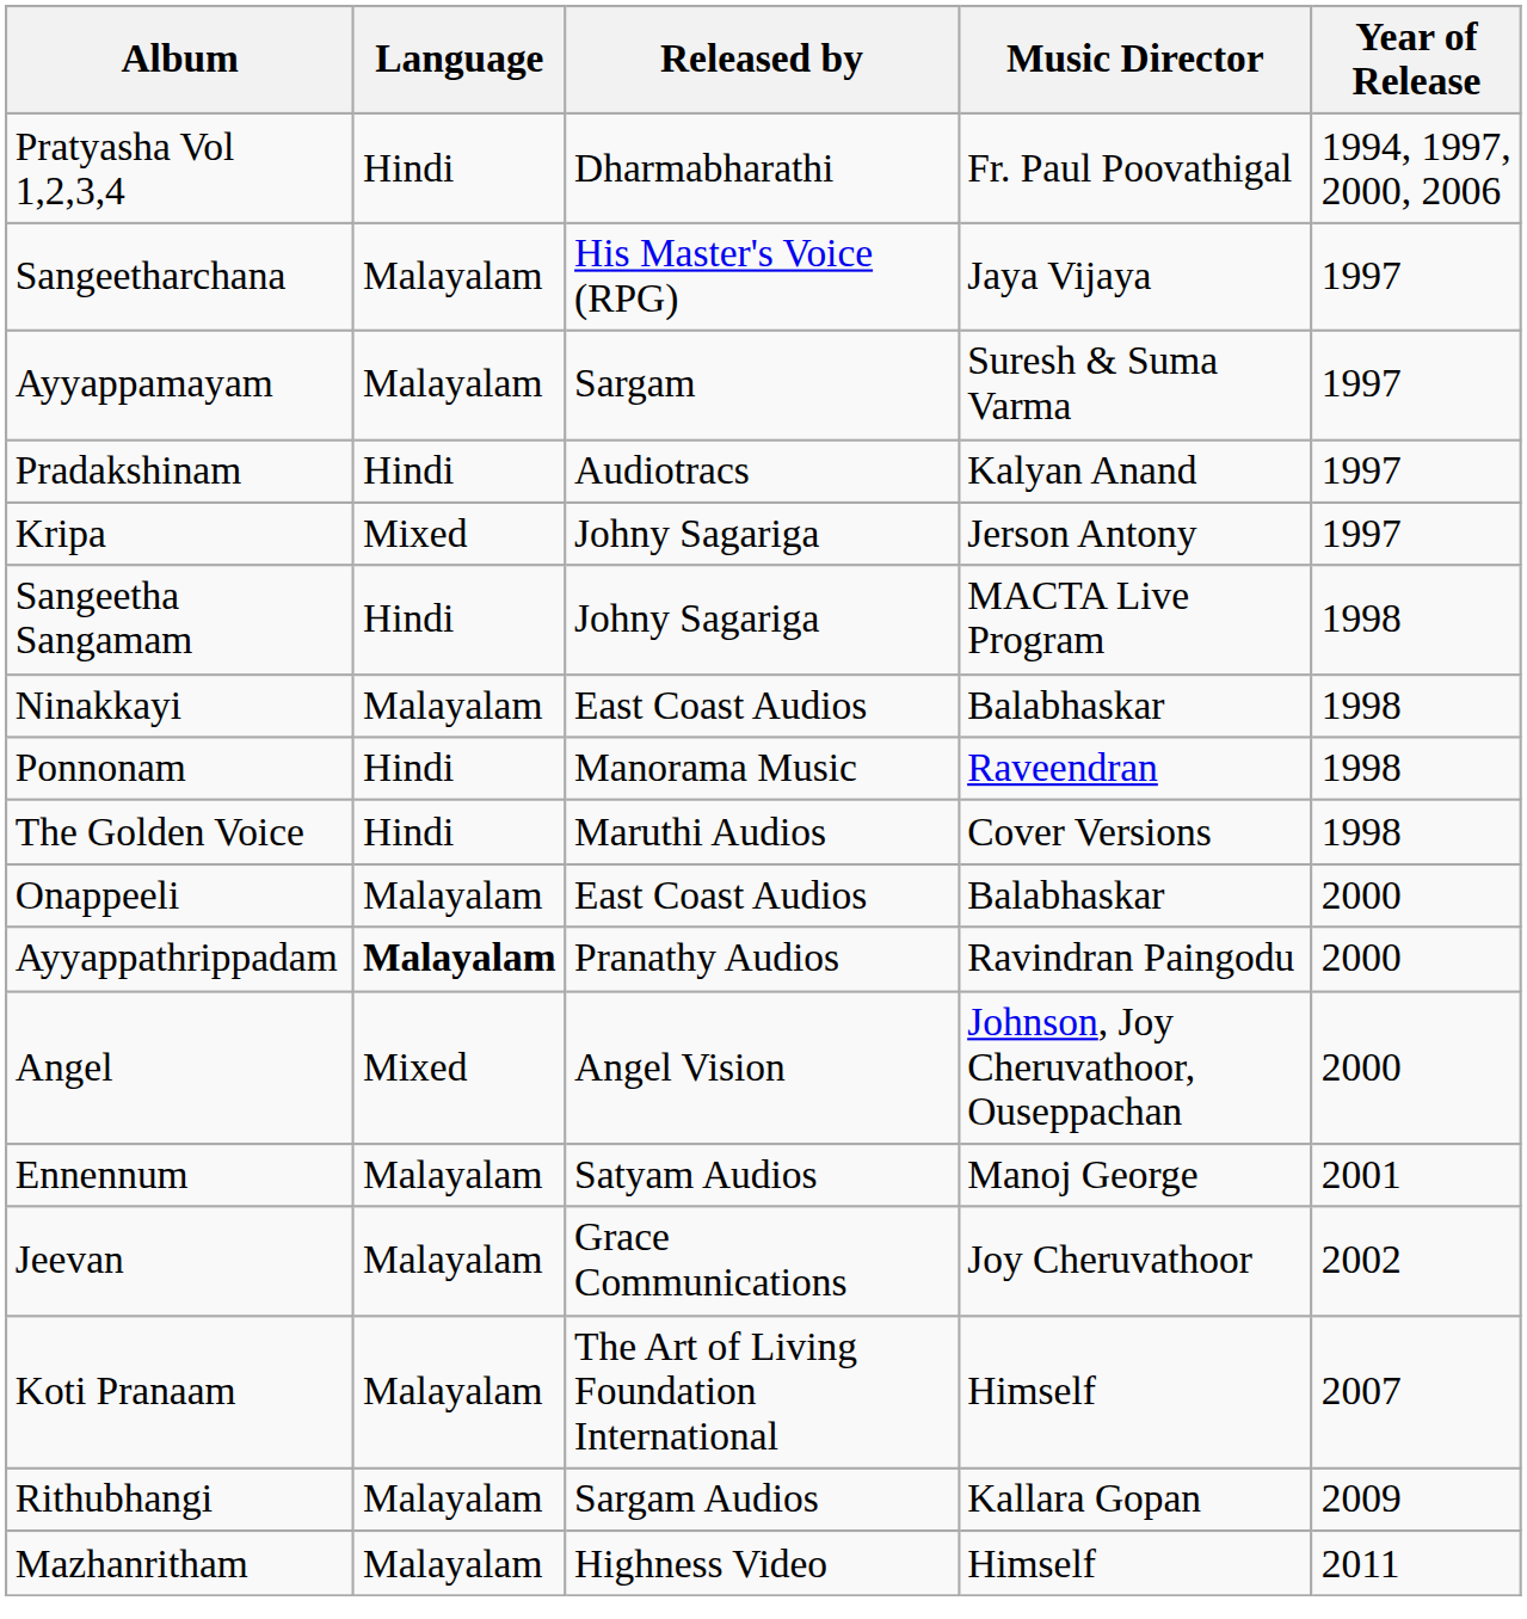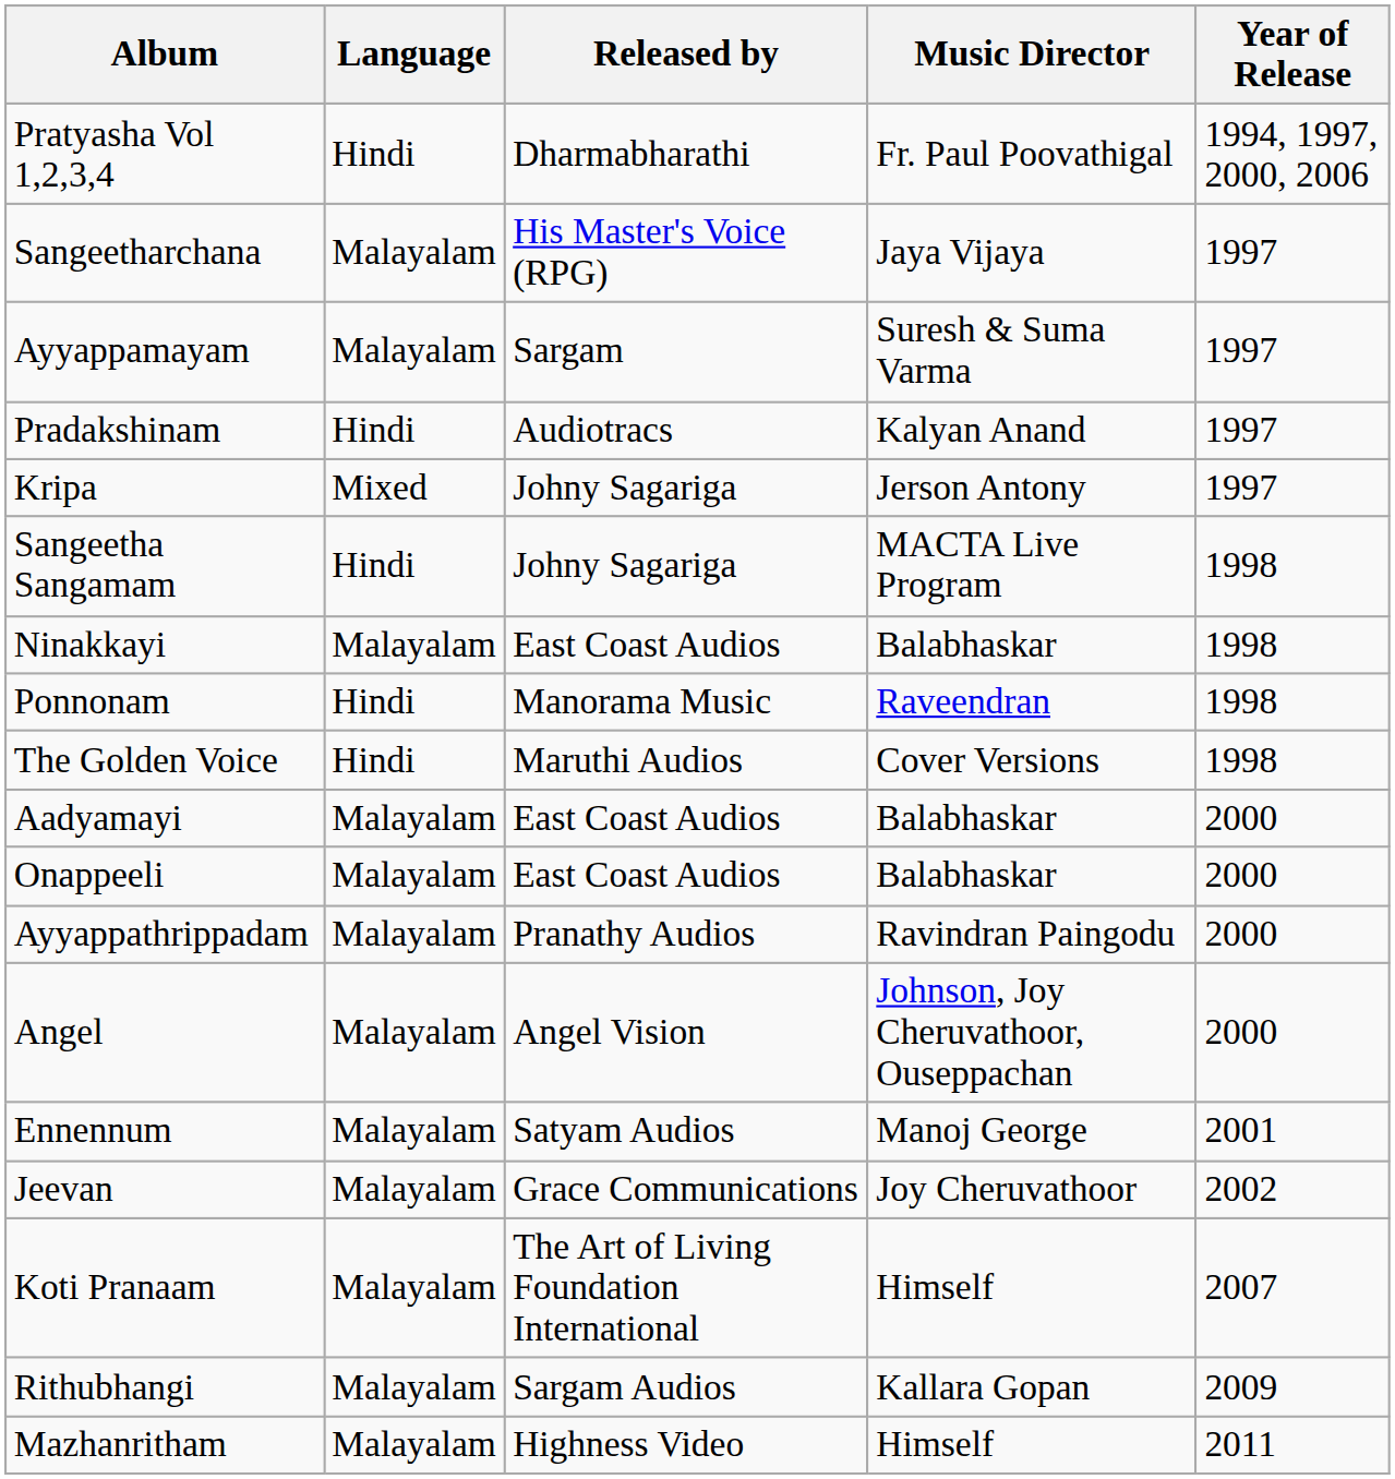 <table class="wikitable sortable">
 <tr>
 <th>Album</th>
 <th>Language</th>
 <th>Released by</th>
 <th>Music Director</th>
 <th>Year of Release</th>
 </tr>
 <tr>
 <td>Pratyasha Vol 1,2,3,4</td>
 <td>Hindi</td>
 <td>Dharmabharathi</td>
 <td>Fr. Paul Poovathigal</td>
 <td>1994, 1997, 2000, 2006</td>
 </tr>
 <tr>
 <td>Sangeetharchana</td>
 <td>Malayalam</td>
 <td><a href='#'>His Master's Voice</a> (RPG)</td>
 <td>Jaya Vijaya</td>
 <td>1997</td>
 </tr>
 <tr>
 <td>Ayyappamayam</td>
 <td>Malayalam</td>
 <td>Sargam</td>
 <td>Suresh & Suma Varma</td>
 <td>1997</td>
 </tr>
 <tr>
 <td>Pradakshinam</td>
 <td>Hindi</td>
 <td>Audiotracs</td>
 <td>Kalyan Anand</td>
 <td>1997</td>
 </tr>
 <tr>
 <td>Kripa</td>
 <td>Mixed</td>
 <td>Johny Sagariga</td>
 <td>Jerson Antony</td>
 <td>1997</td>
 </tr>
 <tr>
 <td>Sangeetha Sangamam</td>
 <td>Hindi</td>
 <td>Johny Sagariga</td>
 <td>MACTA Live Program</td>
 <td>1998</td>
 </tr>
 <tr>
 <td>Ninakkayi</td>
 <td>Malayalam</td>
 <td>East Coast Audios</td>
 <td>Balabhaskar</td>
 <td>1998</td>
 </tr>
 <tr>
 <td>Ponnonam</td>
 <td>Hindi</td>
 <td>Manorama Music</td>
 <td><a href='#'>Raveendran</a></td>
 <td>1998</td>
 </tr>
 <tr>
 <td>The Golden Voice</td>
 <td>Hindi</td>
 <td>Maruthi Audios</td>
 <td>Cover Versions</td>
 <td>1998</td>
 </tr>
 <tr>
+<td>Aadyamayi</td>
+<td>Malayalam</td>
+<td>East Coast Audios</td>
+<td>Balabhaskar</td>
+<td>2000</td>
+</tr>
+<tr>
 <td>Onappeeli</td>
 <td>Malayalam</td>
 <td>East Coast Audios</td>
 <td>Balabhaskar</td>
 <td>2000</td>
 </tr>
 <tr>
 <td>Ayyappathrippadam</td>
-<td><strong>Malayalam</strong></td>
+<td>Malayalam</td>
 <td>Pranathy Audios</td>
 <td>Ravindran Paingodu</td>
 <td>2000</td>
 </tr>
 <tr>
 <td>Angel</td>
-<td>Mixed</td>
+<td>Malayalam</td>
 <td>Angel Vision</td>
 <td><a href='#'>Johnson</a>, Joy Cheruvathoor, Ouseppachan</td>
 <td>2000</td>
 </tr>
 <tr>
 <td>Ennennum</td>
 <td>Malayalam</td>
 <td>Satyam Audios</td>
 <td>Manoj George</td>
 <td>2001</td>
 </tr>
 <tr>
 <td>Jeevan</td>
 <td>Malayalam</td>
 <td>Grace Communications</td>
 <td>Joy Cheruvathoor</td>
 <td>2002</td>
 </tr>
 <tr>
 <td>Koti Pranaam</td>
 <td>Malayalam</td>
 <td>The Art of Living Foundation International</td>
 <td>Himself</td>
 <td>2007</td>
 </tr>
 <tr>
 <td>Rithubhangi</td>
 <td>Malayalam</td>
 <td>Sargam Audios</td>
 <td>Kallara Gopan</td>
 <td>2009</td>
 </tr>
 <tr>
 <td>Mazhanritham</td>
 <td>Malayalam</td>
 <td>Highness Video</td>
 <td>Himself</td>
 <td>2011</td>
 </tr>
 </table>
